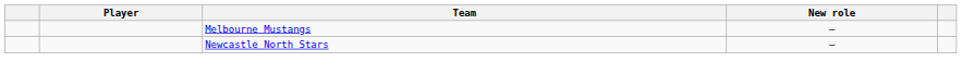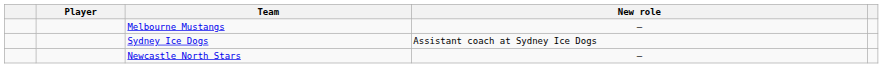 <table class="sortable wikitable" width=80% font-size=90%>
 <tr>
 <th width=40></th>
 <th>Player</th>
 <th>Team</th>
 <th>New role</th>
 <th class="unsortable"></th>
 </tr>
 <tr>
 <td align="center"></td>
 <td></td>
 <td><a href='#'>Melbourne Mustangs</a></td>
 <td align="center">—</td>
 <td></td>
 </tr>
 <tr>
 <td align="center"></td>
 <td></td>
+<td><a href='#'>Sydney Ice Dogs</a></td>
+<td>Assistant coach at Sydney Ice Dogs</td>
+<td></td>
+</tr>
+<tr>
+<td align="center"></td>
+<td></td>
 <td><a href='#'>Newcastle North Stars</a></td>
 <td align="center">—</td>
 <td></td>
 </tr>
 </table>
